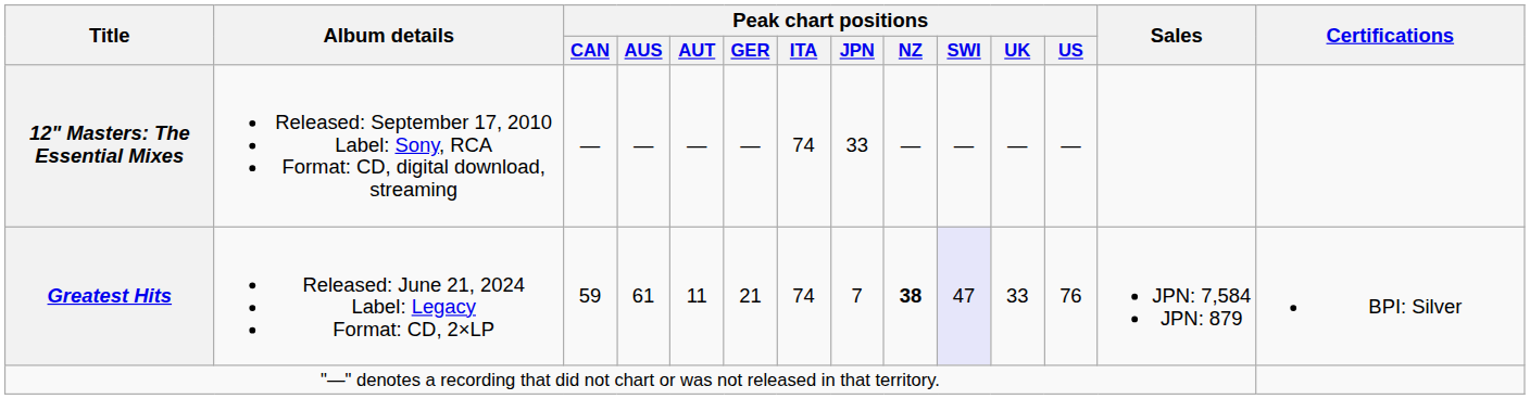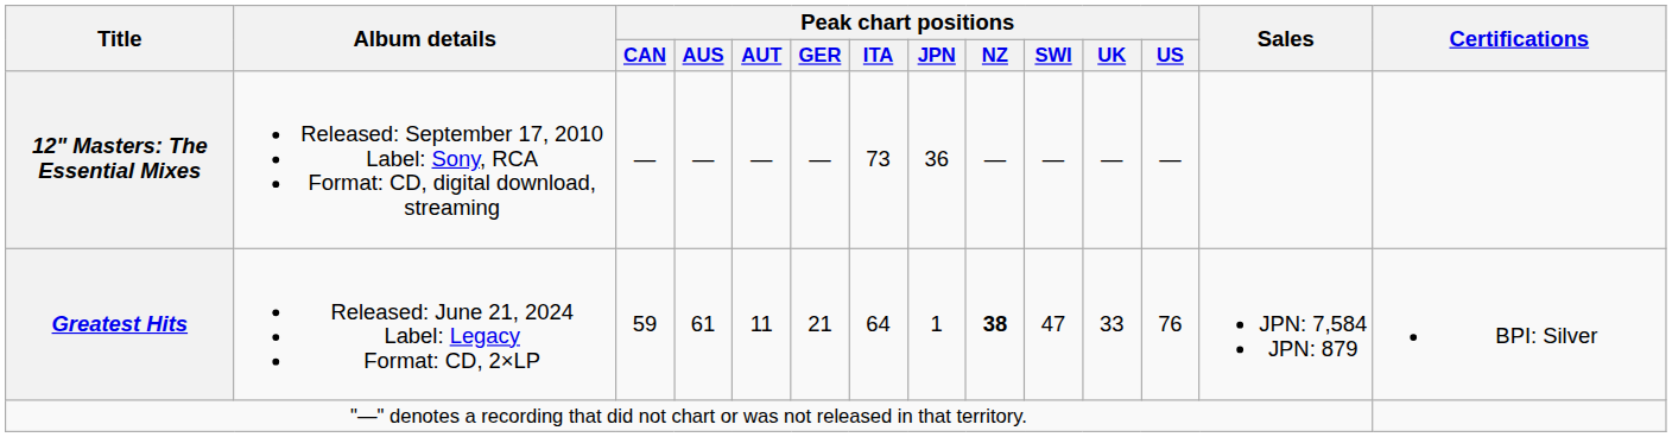 <table class="wikitable plainrowheaders" style="text-align:center;">
 <tr>
 <th scope="col" rowspan="2" style="width:10em;">Title</th>
 <th scope="col" rowspan="2" style="width:17em;">Album details</th>
 <th scope="col" colspan="10">Peak chart positions</th>
 <th scope="col" rowspan="2">Sales</th>
 <th scope="col" rowspan="2" style="width:13em;"><a href='#'>Certifications</a></th>
 </tr>
 <tr>
 <th scope="col" style="width:2.5em;font-size:90%;"><a href='#'>CAN</a><br></th>
 <th scope="col" style="width:2.5em;font-size:90%;"><a href='#'>AUS</a><br></th>
 <th scope="col" style="width:2.5em;font-size:90%;"><a href='#'>AUT</a><br></th>
 <th scope="col" style="width:2.5em;font-size:90%;"><a href='#'>GER</a><br></th>
 <th scope="col" style="width:2.5em;font-size:90%;"><a href='#'>ITA</a><br></th>
 <th scope="col" style="width:2.5em;font-size:90%;"><a href='#'>JPN</a><br></th>
 <th scope="col" style="width:2.5em;font-size:90%;"><a href='#'>NZ</a><br></th>
 <th scope="col" style="width:2.5em;font-size:90%;"><a href='#'>SWI</a><br></th>
 <th scope="col" style="width:2.5em;font-size:90%;"><a href='#'>UK</a><br></th>
 <th scope="col" style="width:2.5em;font-size:90%;"><a href='#'>US</a><br></th>
 </tr>
 <tr>
 <th scope="row"><em>12" Masters: The Essential Mixes</em></th>
 <td><br><ul><li>Released: September 17, 2010</li><li>Label: <a href='#'>Sony</a>, RCA</li><li>Format: CD, digital download, streaming</li></ul></td>
 <td>—</td>
 <td>—</td>
 <td>—</td>
 <td>—</td>
-<td>74</td>
-<td>33</td>
+<td>73</td>
+<td>36</td>
 <td>—</td>
 <td>—</td>
 <td>—</td>
 <td>—</td>
 <td></td>
 <td></td>
 </tr>
 <tr>
 <th scope="row"><em><a href='#'>Greatest Hits</a></em></th>
 <td><br><ul><li>Released: June 21, 2024</li><li>Label: <a href='#'>Legacy</a></li><li>Format: CD, 2×LP</li></ul></td>
 <td>59</td>
 <td>61</td>
 <td>11</td>
 <td>21</td>
-<td>74<br></td>
-<td>7</td>
+<td>64<br></td>
+<td>1</td>
 <td><strong>38<br></strong></td>
-<td style="background: lavender;">47</td>
+<td>47</td>
 <td>33</td>
 <td>76</td>
 <td><br><ul><li>JPN: 7,584</li><li>JPN: 879 </li></ul></td>
 <td><br><ul><li>BPI: Silver</li></ul></td>
 </tr>
 <tr>
 <td colspan="13" style="font-size:90%">"—" denotes a recording that did not chart or was not released in that territory.</td>
 </tr>
 </table>
